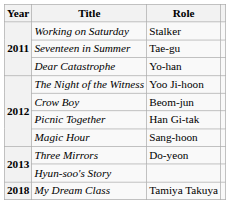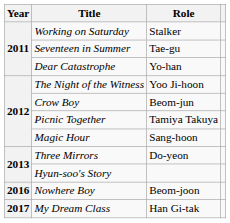 <table class="wikitable plainrowheaders sortable">
 <tr>
 <th scope="col">Year</th>
 <th scope="col">Title</th>
 <th scope="col">Role</th>
 <th scope="col" class="unsortable"></th>
 </tr>
 <tr>
 <th scope="row" rowspan="3">2011</th>
 <td><em>Working on Saturday</em></td>
 <td>Stalker</td>
 <td style="text-align:center"></td>
 </tr>
 <tr>
 <td><em>Seventeen in Summer</em></td>
 <td>Tae-gu</td>
 <td style="text-align:center"></td>
 </tr>
 <tr>
 <td><em>Dear Catastrophe</em></td>
 <td>Yo-han</td>
 <td style="text-align:center"></td>
 </tr>
 <tr>
 <th scope="row" rowspan="4">2012</th>
 <td><em>The Night of the Witness</em></td>
 <td>Yoo Ji-hoon</td>
 <td style="text-align:center"></td>
 </tr>
 <tr>
 <td><em>Crow Boy</em></td>
 <td>Beom-jun</td>
 </tr>
 <tr>
 <td><em>Picnic Together</em></td>
-<td>Han Gi-tak</td>
+<td>Tamiya Takuya</td>
 <td style="text-align:center"></td>
 </tr>
 <tr>
 <td><em>Magic Hour</em></td>
 <td>Sang-hoon</td>
 <td style="text-align:center"></td>
 </tr>
 <tr>
 <th scope="row"  rowspan="2">2013</th>
 <td><em>Three Mirrors</em></td>
 <td>Do-yeon</td>
 <td style="text-align:center"></td>
 </tr>
 <tr>
 <td><em>Hyun-soo's Story</em></td>
 <td></td>
 <td style="text-align:center"></td>
 </tr>
 <tr>
-<th scope="row">2018</th>
+<th scope="row">2016</th>
+<td><em>Nowhere Boy</em></td>
+<td>Beom-joon</td>
+<td style="text-align:center"></td>
+</tr>
+<tr>
+<th scope="row">2017</th>
 <td><em>My Dream Class</em></td>
-<td>Tamiya Takuya</td>
+<td>Han Gi-tak</td>
 <td style="text-align:center"></td>
 </tr>
 </table>
